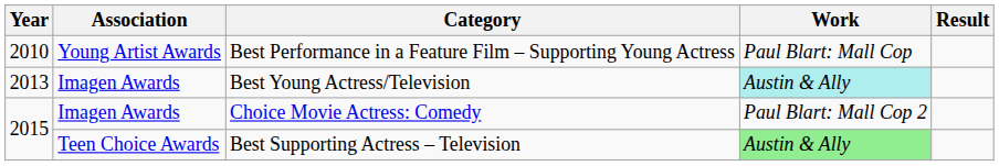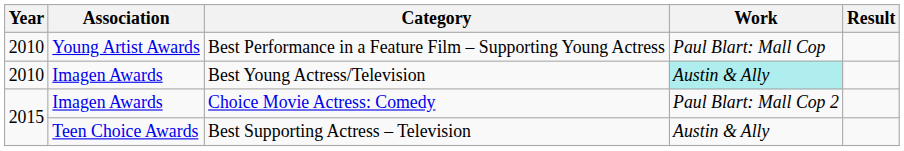 <table class="wikitable">
 <tr>
 <th scope="col">Year</th>
 <th scope="col">Association</th>
 <th scope="col">Category</th>
 <th scope="col">Work</th>
 <th scope="col">Result</th>
 </tr>
 <tr>
 <td>2010</td>
 <td><a href='#'>Young Artist Awards</a></td>
 <td>Best Performance in a Feature Film – Supporting Young Actress</td>
 <td><em>Paul Blart: Mall Cop</em></td>
 <td></td>
 </tr>
 <tr>
-<td>2013</td>
+<td>2010</td>
 <td><a href='#'>Imagen Awards</a></td>
 <td>Best Young Actress/Television</td>
 <td style="background: paleturquoise;"><em>Austin & Ally</em></td>
 <td></td>
 </tr>
 <tr>
 <td rowspan="2">2015</td>
 <td><a href='#'>Imagen Awards</a></td>
 <td><a href='#'>Choice Movie Actress: Comedy</a></td>
 <td><em>Paul Blart: Mall Cop 2</em></td>
 <td></td>
 </tr>
 <tr>
 <td><a href='#'>Teen Choice Awards</a></td>
 <td>Best Supporting Actress – Television</td>
-<td style="background: lightgreen;"><em>Austin & Ally</em></td>
+<td><em>Austin & Ally</em></td>
 <td></td>
 </tr>
 </table>
